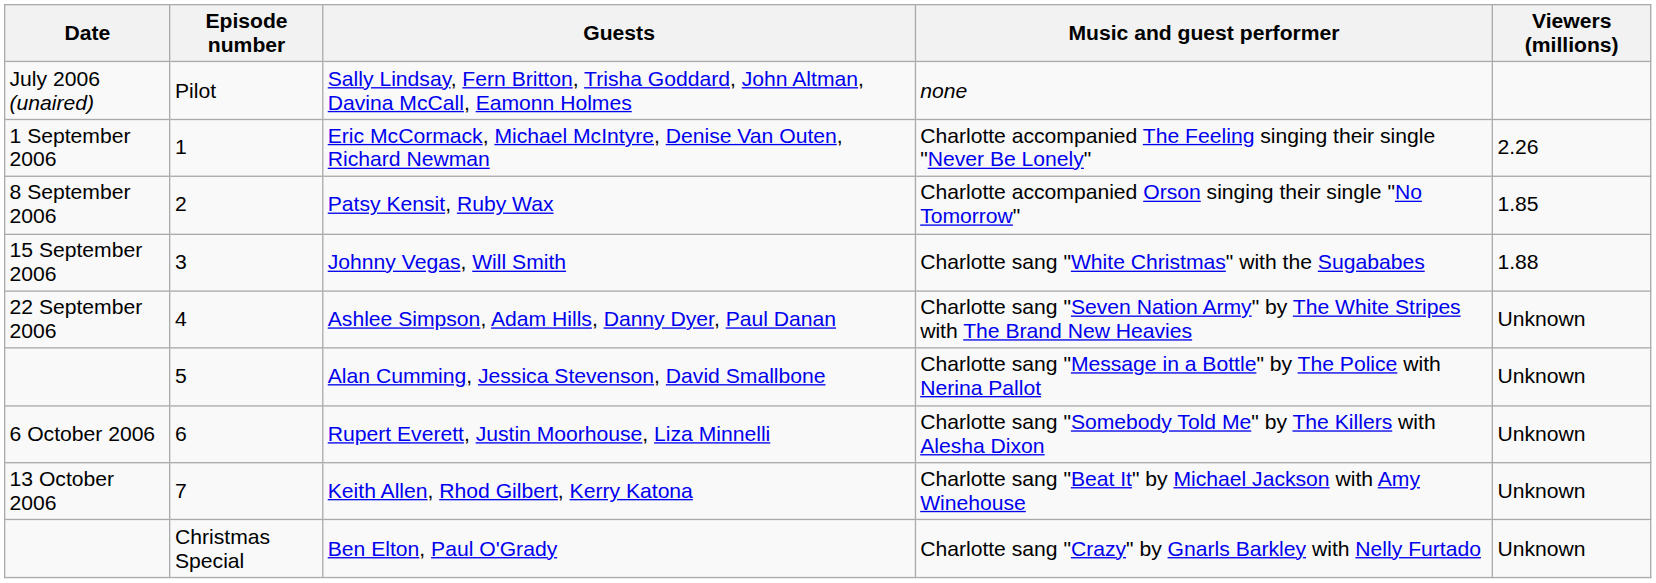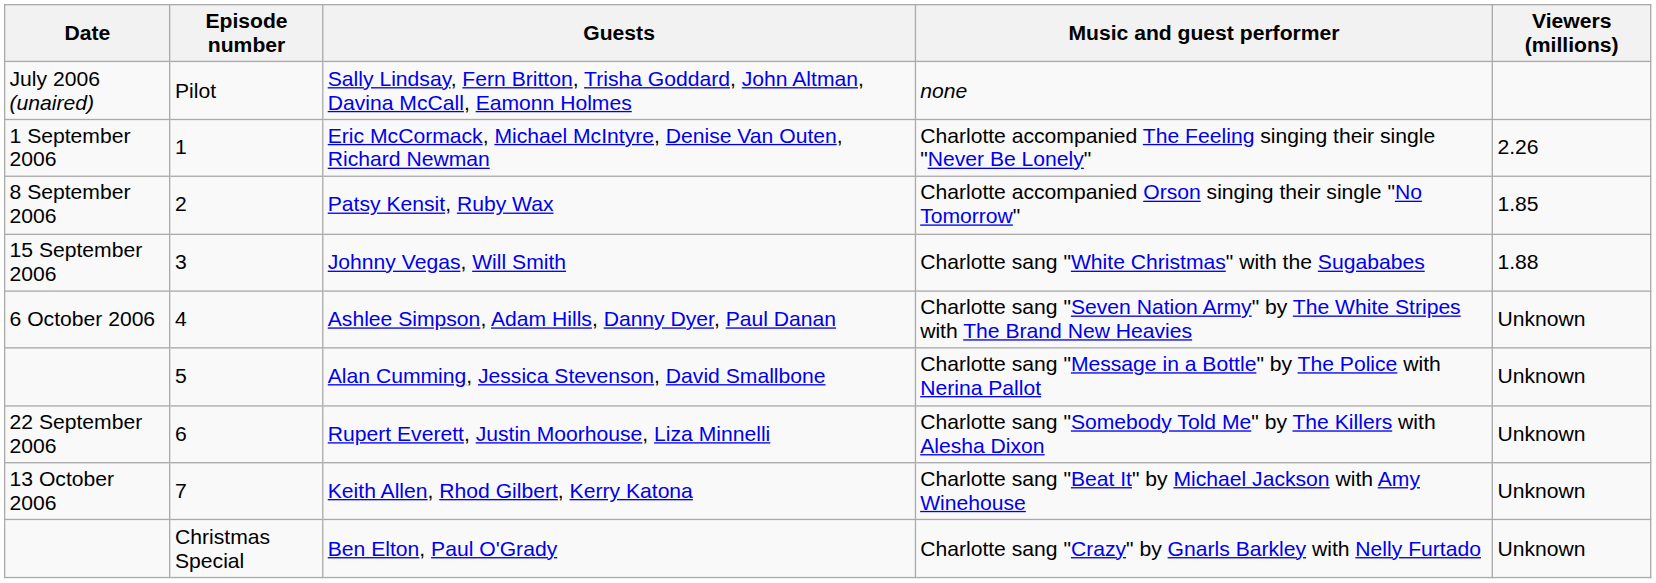 <table class="wikitable">
 <tr>
 <th>Date</th>
 <th>Episode number</th>
 <th>Guests</th>
 <th>Music and guest performer</th>
 <th>Viewers (millions)</th>
 </tr>
 <tr>
 <td>July 2006 <em>(unaired)</em></td>
 <td>Pilot</td>
 <td><a href='#'>Sally Lindsay</a>, <a href='#'>Fern Britton</a>, <a href='#'>Trisha Goddard</a>, <a href='#'>John Altman</a>, <a href='#'>Davina McCall</a>, <a href='#'>Eamonn Holmes</a></td>
 <td><em>none</em></td>
 <td></td>
 </tr>
 <tr>
 <td>1 September 2006</td>
 <td>1</td>
 <td><a href='#'>Eric McCormack</a>, <a href='#'>Michael McIntyre</a>, <a href='#'>Denise Van Outen</a>, <a href='#'>Richard Newman</a></td>
 <td>Charlotte accompanied <a href='#'>The Feeling</a> singing their single "<a href='#'>Never Be Lonely</a>"</td>
 <td>2.26</td>
 </tr>
 <tr>
 <td>8 September 2006</td>
 <td>2</td>
 <td><a href='#'>Patsy Kensit</a>, <a href='#'>Ruby Wax</a></td>
 <td>Charlotte accompanied <a href='#'>Orson</a> singing their single "<a href='#'>No Tomorrow</a>"</td>
 <td>1.85</td>
 </tr>
 <tr>
 <td>15 September 2006</td>
 <td>3</td>
 <td><a href='#'>Johnny Vegas</a>, <a href='#'>Will Smith</a></td>
 <td>Charlotte sang "<a href='#'>White Christmas</a>" with the <a href='#'>Sugababes</a></td>
 <td>1.88</td>
 </tr>
 <tr>
-<td>22 September 2006</td>
+<td>6 October 2006</td>
 <td>4</td>
 <td><a href='#'>Ashlee Simpson</a>, <a href='#'>Adam Hills</a>, <a href='#'>Danny Dyer</a>, <a href='#'>Paul Danan</a></td>
 <td>Charlotte sang  "<a href='#'>Seven Nation Army</a>" by <a href='#'>The White Stripes</a> with <a href='#'>The Brand New Heavies</a></td>
 <td>Unknown</td>
 </tr>
 <tr>
 <td></td>
 <td>5</td>
 <td><a href='#'>Alan Cumming</a>, <a href='#'>Jessica Stevenson</a>, <a href='#'>David Smallbone</a></td>
 <td>Charlotte sang "<a href='#'>Message in a Bottle</a>" by <a href='#'>The Police</a> with <a href='#'>Nerina Pallot</a></td>
 <td>Unknown</td>
 </tr>
 <tr>
-<td>6 October 2006</td>
+<td>22 September 2006</td>
 <td>6</td>
 <td><a href='#'>Rupert Everett</a>, <a href='#'>Justin Moorhouse</a>, <a href='#'>Liza Minnelli</a></td>
 <td>Charlotte sang  "<a href='#'>Somebody Told Me</a>" by <a href='#'>The Killers</a> with <a href='#'>Alesha Dixon</a></td>
 <td>Unknown</td>
 </tr>
 <tr>
 <td>13 October 2006</td>
 <td>7</td>
 <td><a href='#'>Keith Allen</a>, <a href='#'>Rhod Gilbert</a>, <a href='#'>Kerry Katona</a></td>
 <td>Charlotte sang "<a href='#'>Beat It</a>" by <a href='#'>Michael Jackson</a> with <a href='#'>Amy Winehouse</a></td>
 <td>Unknown</td>
 </tr>
 <tr>
 <td></td>
 <td>Christmas Special</td>
 <td><a href='#'>Ben Elton</a>, <a href='#'>Paul O'Grady</a></td>
 <td>Charlotte sang  "<a href='#'>Crazy</a>" by <a href='#'>Gnarls Barkley</a> with <a href='#'>Nelly Furtado</a></td>
 <td>Unknown</td>
 </tr>
 </table>
